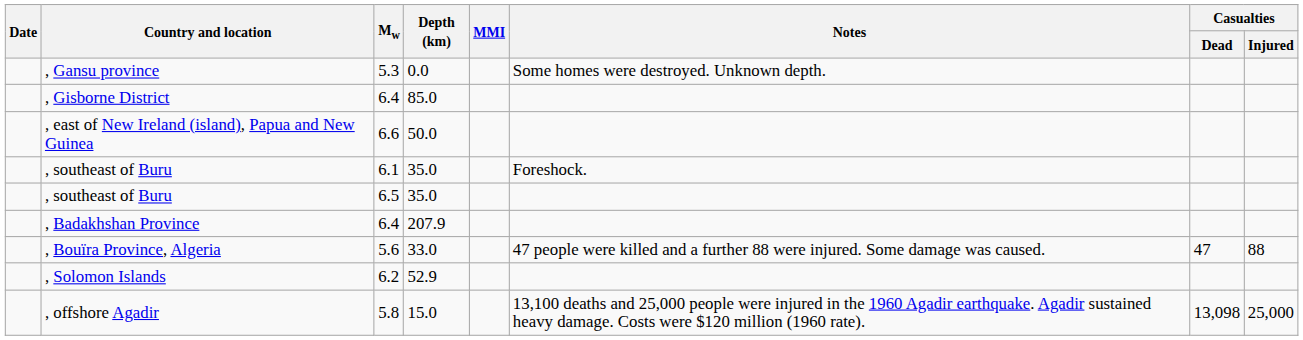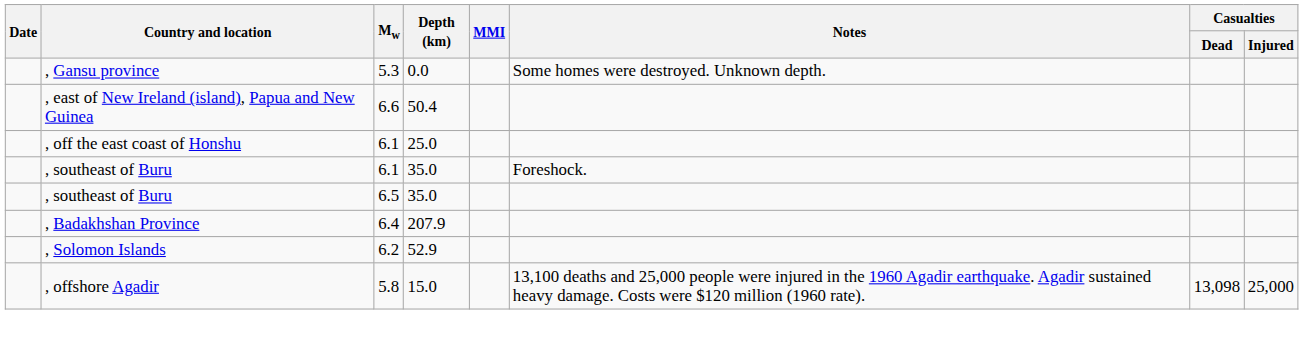 <table class="wikitable sortable sort-under" style="border:1px black; margin-left:1em;">
 <tr>
 <th rowspan="2"><small>Date</small></th>
 <th rowspan="2" style="width: 310px"><small>Country and location</small></th>
 <th rowspan="2"><small>M<sub>w</sub></small></th>
 <th rowspan="2"><small>Depth (km)</small></th>
 <th rowspan="2"><small><a href='#'>MMI</a></small></th>
 <th rowspan="2" class="unsortable"><small>Notes</small></th>
 <th colspan="2"><small>Casualties</small></th>
 </tr>
 <tr>
 <th><small>Dead</small></th>
 <th><small>Injured</small></th>
 </tr>
 <tr>
 <td></td>
 <td>, <a href='#'>Gansu province</a></td>
 <td>5.3</td>
 <td>0.0</td>
 <td></td>
 <td>Some homes were destroyed. Unknown depth.</td>
 <td></td>
 <td></td>
 </tr>
 <tr>
 <td></td>
-<td>, <a href='#'>Gisborne District</a></td>
-<td>6.4</td>
-<td>85.0</td>
+<td>, east of <a href='#'>New Ireland (island)</a>, <a href='#'>Papua and New Guinea</a></td>
+<td>6.6</td>
+<td>50.4</td>
 <td></td>
 <td></td>
 <td></td>
 <td></td>
 </tr>
 <tr>
 <td></td>
-<td>, east of <a href='#'>New Ireland (island)</a>, <a href='#'>Papua and New Guinea</a></td>
-<td>6.6</td>
-<td>50.0</td>
+<td>, off the east coast of <a href='#'>Honshu</a></td>
+<td>6.1</td>
+<td>25.0</td>
 <td></td>
 <td></td>
 <td></td>
 <td></td>
 </tr>
 <tr>
 <td></td>
 <td>, southeast of <a href='#'>Buru</a></td>
 <td>6.1</td>
 <td>35.0</td>
 <td></td>
 <td>Foreshock.</td>
 <td></td>
 <td></td>
 </tr>
 <tr>
 <td></td>
 <td>, southeast of <a href='#'>Buru</a></td>
 <td>6.5</td>
 <td>35.0</td>
 <td></td>
 <td></td>
 <td></td>
 <td></td>
 </tr>
 <tr>
 <td></td>
 <td>, <a href='#'>Badakhshan Province</a></td>
 <td>6.4</td>
 <td>207.9</td>
 <td></td>
 <td></td>
 <td></td>
 <td></td>
 </tr>
 <tr>
 <td></td>
-<td>, <a href='#'>Bouïra Province</a>, <a href='#'>Algeria</a></td>
-<td>5.6</td>
-<td>33.0</td>
-<td></td>
-<td>47 people were killed and a further 88 were injured. Some damage was caused.</td>
-<td>47</td>
-<td>88</td>
-</tr>
-<tr>
-<td></td>
 <td>, <a href='#'>Solomon Islands</a></td>
 <td>6.2</td>
 <td>52.9</td>
 <td></td>
 <td></td>
 <td></td>
 <td></td>
 </tr>
 <tr>
 <td></td>
 <td>, offshore <a href='#'>Agadir</a></td>
 <td>5.8</td>
 <td>15.0</td>
 <td></td>
 <td>13,100 deaths and 25,000 people were injured in the <a href='#'>1960 Agadir earthquake</a>. <a href='#'>Agadir</a> sustained heavy damage. Costs were $120 million (1960 rate).</td>
 <td>13,098</td>
 <td>25,000</td>
 </tr>
 </table>
